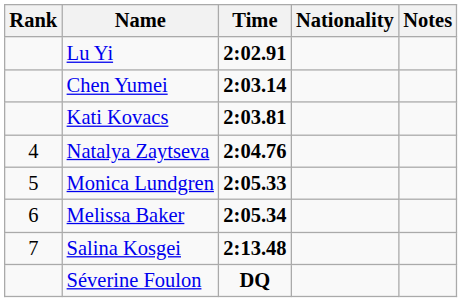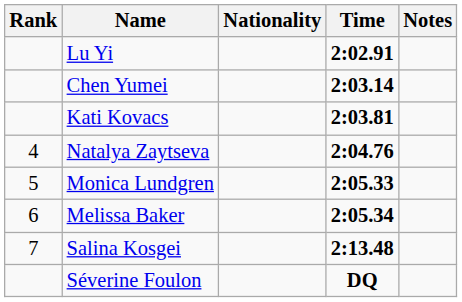 <table class="wikitable sortable" style="text-align:center">
 <tr>
 <th>Rank</th>
 <th>Name</th>
+<th>Nationality</th>
 <th>Time</th>
-<th>Nationality</th>
 <th>Notes</th>
 </tr>
 <tr>
 <td></td>
 <td align=left><a href='#'>Lu Yi</a></td>
+<td align=left></td>
 <td><strong>2:02.91</strong></td>
-<td align=left></td>
 <td></td>
 </tr>
 <tr>
 <td></td>
 <td align=left><a href='#'>Chen Yumei</a></td>
+<td align=left></td>
 <td><strong>2:03.14</strong></td>
-<td align=left></td>
 <td></td>
 </tr>
 <tr>
 <td></td>
 <td align=left><a href='#'>Kati Kovacs</a></td>
+<td align=left></td>
 <td><strong>2:03.81</strong></td>
-<td align=left></td>
 <td></td>
 </tr>
 <tr>
 <td>4</td>
 <td align=left><a href='#'>Natalya Zaytseva</a></td>
+<td align=left></td>
 <td><strong>2:04.76</strong></td>
-<td align=left></td>
 <td></td>
 </tr>
 <tr>
 <td>5</td>
 <td align=left><a href='#'>Monica Lundgren</a></td>
+<td align=left></td>
 <td><strong>2:05.33</strong></td>
-<td align=left></td>
 <td></td>
 </tr>
 <tr>
 <td>6</td>
 <td align=left><a href='#'>Melissa Baker</a></td>
+<td align=left></td>
 <td><strong>2:05.34</strong></td>
-<td align=left></td>
 <td></td>
 </tr>
 <tr>
 <td>7</td>
 <td align=left><a href='#'>Salina Kosgei</a></td>
+<td align=left></td>
 <td><strong>2:13.48</strong></td>
-<td align=left></td>
 <td></td>
 </tr>
 <tr>
 <td></td>
 <td align=left><a href='#'>Séverine Foulon</a></td>
+<td align=left></td>
 <td><strong>DQ</strong></td>
-<td align=left></td>
 <td></td>
 </tr>
 </table>
